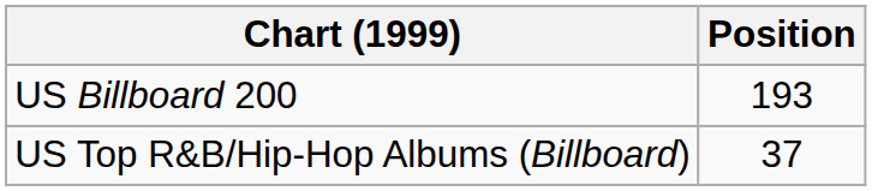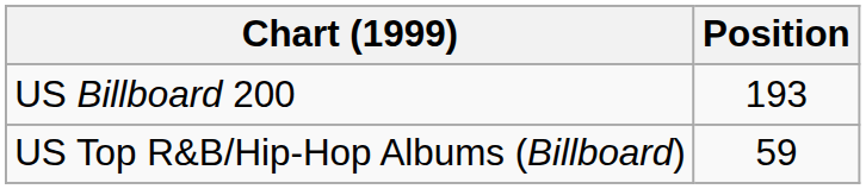 <table class="wikitable sortable">
 <tr>
 <th>Chart (1999)</th>
 <th>Position</th>
 </tr>
 <tr>
 <td>US <em>Billboard</em> 200</td>
 <td align="center">193</td>
 </tr>
 <tr>
 <td>US Top R&B/Hip-Hop Albums (<em>Billboard</em>)</td>
-<td align="center">37</td>
+<td align="center">59</td>
 </tr>
 </table>
